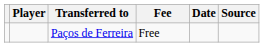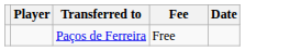 <table class="wikitable plainrowheaders sortable">
 <tr>
 <th></th>
 <th scope="col">Player</th>
 <th>Transferred to</th>
 <th style="width: 65px;">Fee</th>
 <th scope="col">Date</th>
-<th scope="col">Source</th>
 </tr>
 <tr>
 <td align="center"></td>
 <td></td>
 <td> <a href='#'>Paços de Ferreira</a></td>
 <td>Free</td>
 <td></td>
-<td></td>
 </tr>
 </table>
